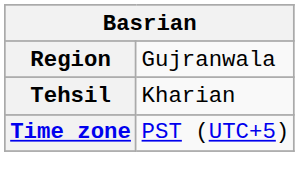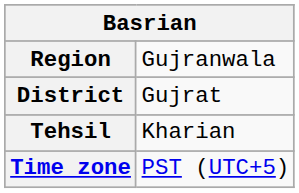 <table class="wikitable">
 <tr>
 <th colspan="2">Basrian</th>
 </tr>
 <tr>
 <th>Region</th>
 <td>Gujranwala</td>
+</tr>
+<tr>
+<th>District</th>
+<td>Gujrat</td>
 </tr>
 <tr>
 <th>Tehsil</th>
 <td>Kharian</td>
 </tr>
 <tr>
 <th><a href='#'>Time zone</a></th>
 <td><a href='#'>PST</a> (<a href='#'>UTC+5</a>)</td>
 </tr>
 </table>
